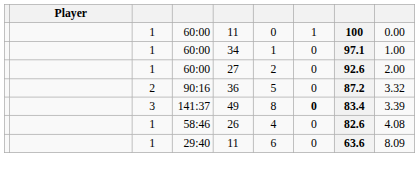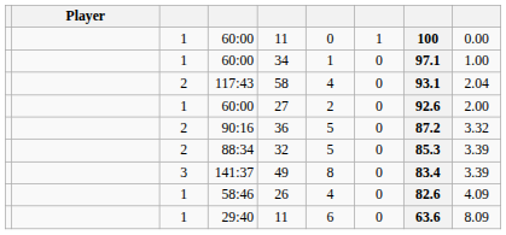 <table class="wikitable sortable" style="text-align: center">
 <tr>
 <th></th>
 <th style="width: 10em;">Player</th>
 <th style="width: 3em;"> </th>
 <th style="width: 3em;"> </th>
 <th style="width: 3em;"></th>
 <th style="width: 3em;"> </th>
 <th style="width: 3em;"> </th>
 <th style="width: 3em;"></th>
 <th style="width: 3em;"></th>
 </tr>
 <tr>
 <td></td>
 <td align="left"></td>
 <td>1</td>
 <td align="right">60:00</td>
 <td>11</td>
 <td>0</td>
 <td>1</td>
 <th>100</th>
 <td>0.00</td>
 </tr>
 <tr>
 <td></td>
 <td align="left"></td>
 <td>1</td>
 <td align="right">60:00</td>
 <td>34</td>
 <td>1</td>
 <td>0</td>
 <th>97.1</th>
 <td>1.00</td>
 </tr>
 <tr>
 <td></td>
 <td align="left"></td>
+<td>2</td>
+<td align="right">117:43</td>
+<td>58</td>
+<td>4</td>
+<td>0</td>
+<th>93.1</th>
+<td>2.04</td>
+</tr>
+<tr>
+<td></td>
+<td align="left"></td>
 <td>1</td>
 <td align="right">60:00</td>
 <td>27</td>
 <td>2</td>
 <td>0</td>
 <th>92.6</th>
 <td>2.00</td>
 </tr>
 <tr>
 <td></td>
 <td align="left"></td>
 <td>2</td>
 <td align="right">90:16</td>
 <td>36</td>
 <td>5</td>
 <td>0</td>
 <th>87.2</th>
 <td>3.32</td>
 </tr>
 <tr>
 <td></td>
 <td align="left"></td>
+<td>2</td>
+<td align="right">88:34</td>
+<td>32</td>
+<td>5</td>
+<td>0</td>
+<th>85.3</th>
+<td>3.39</td>
+</tr>
+<tr>
+<td></td>
+<td align="left"></td>
 <td>3</td>
 <td align="right">141:37</td>
 <td>49</td>
 <td>8</td>
-<td><strong>0</strong></td>
+<td>0</td>
 <th>83.4</th>
 <td>3.39</td>
 </tr>
 <tr>
 <td></td>
 <td align="left"></td>
 <td>1</td>
 <td align="right">58:46</td>
 <td>26</td>
 <td>4</td>
 <td>0</td>
 <th>82.6</th>
-<td>4.08</td>
+<td>4.09</td>
 </tr>
 <tr>
 <td></td>
 <td align="left"></td>
 <td>1</td>
 <td align="right">29:40</td>
 <td>11</td>
 <td>6</td>
 <td>0</td>
 <th>63.6</th>
 <td>8.09</td>
 </tr>
 </table>
